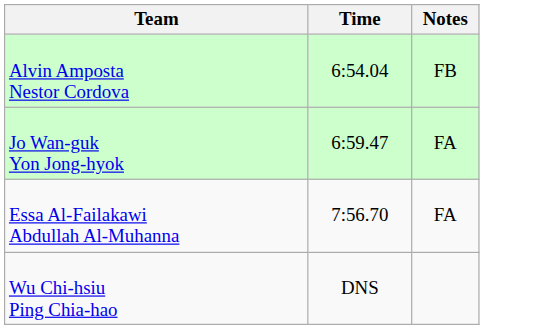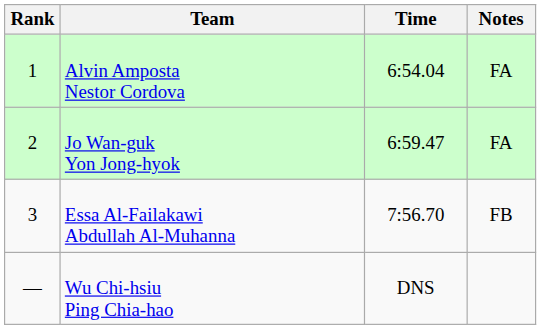 <table class=wikitable style="text-align:center">
 <tr>
+<th width=40>Rank</th>
 <th width=250>Team</th>
 <th width=80>Time</th>
 <th width=50>Notes</th>
 </tr>
 <tr bgcolor="ccffcc">
+<td>1</td>
 <td align=left><br><a href='#'>Alvin Amposta</a><br><a href='#'>Nestor Cordova</a></td>
 <td>6:54.04</td>
-<td>FB</td>
+<td>FA</td>
 </tr>
 <tr bgcolor="ccffcc">
+<td>2</td>
 <td align=left><br><a href='#'>Jo Wan-guk</a><br><a href='#'>Yon Jong-hyok</a></td>
 <td>6:59.47</td>
 <td>FA</td>
 </tr>
 <tr>
+<td>3</td>
 <td align=left><br><a href='#'>Essa Al-Failakawi</a><br><a href='#'>Abdullah Al-Muhanna</a></td>
 <td>7:56.70</td>
-<td>FA</td>
+<td>FB</td>
 </tr>
 <tr>
+<td>—</td>
 <td align=left><br><a href='#'>Wu Chi-hsiu</a><br><a href='#'>Ping Chia-hao</a></td>
 <td>DNS</td>
 <td></td>
 </tr>
 </table>
